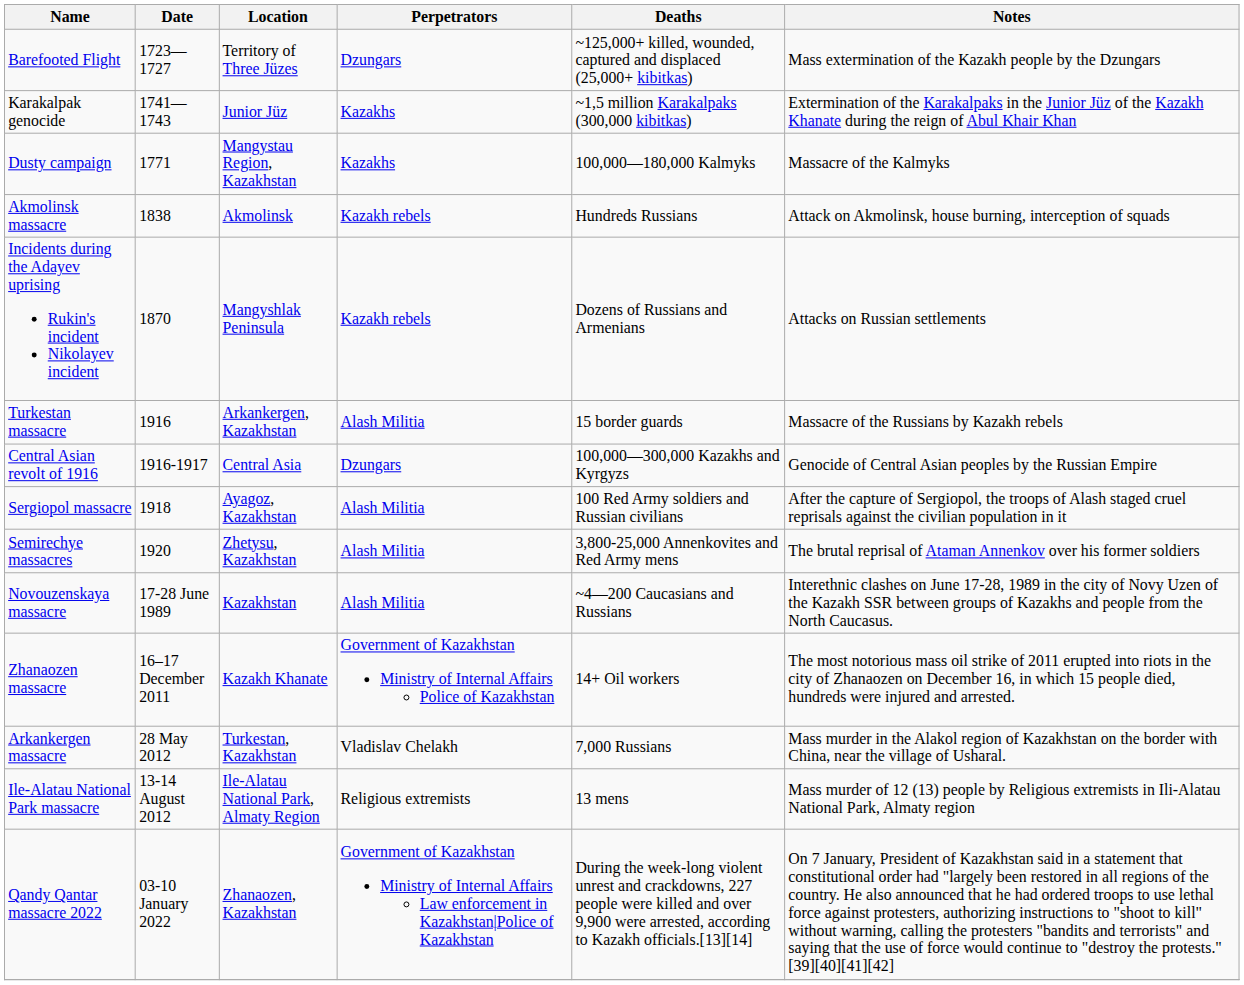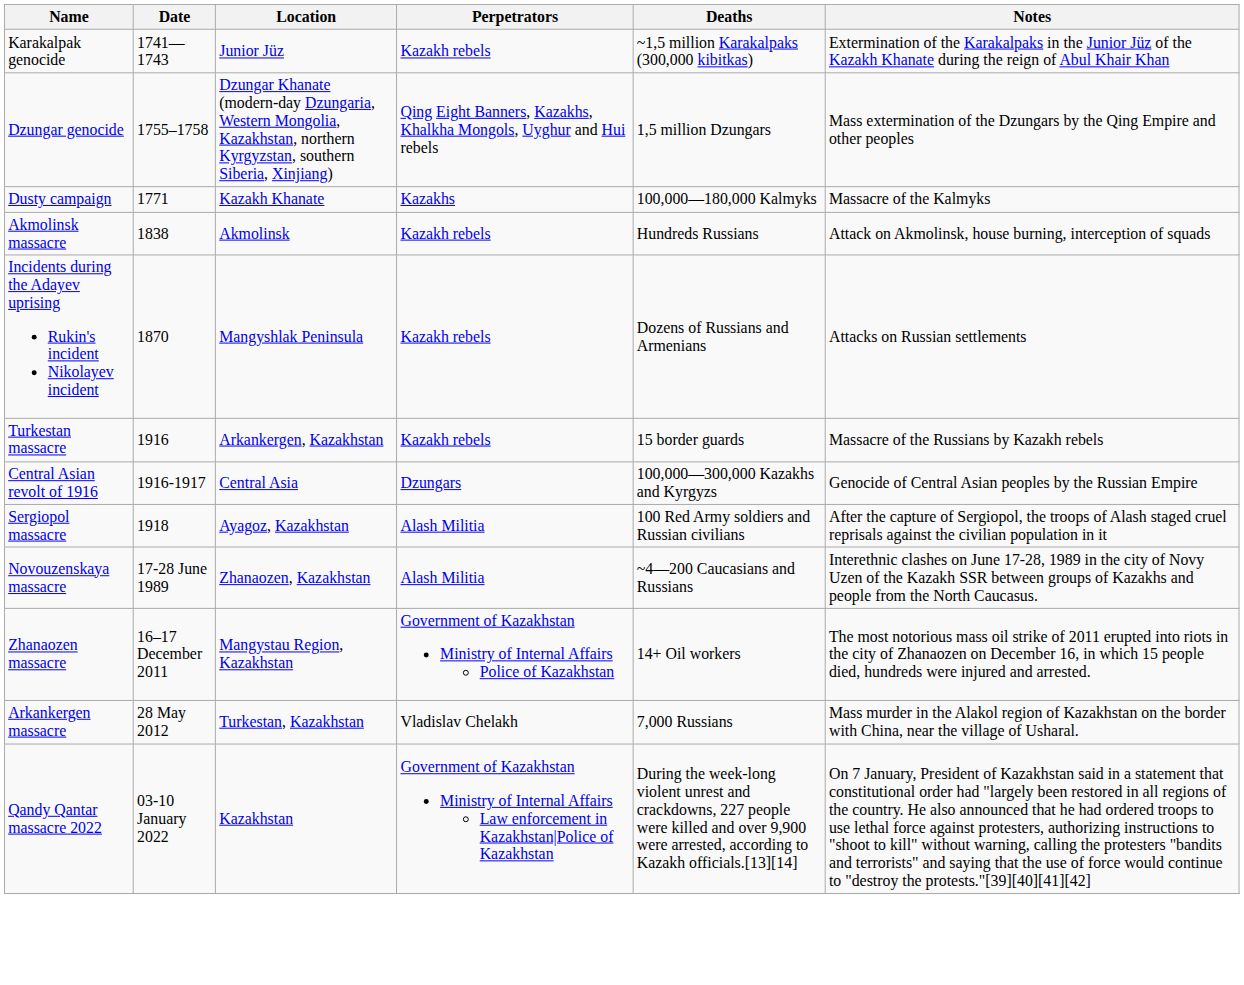 <table class="sortable wikitable">
 <tr>
 <th scope="col">Name</th>
 <th scope="col">Date</th>
 <th scope="col">Location</th>
 <th scope="col">Perpetrators</th>
 <th scope="col">Deaths</th>
 <th scope="col">Notes</th>
 </tr>
 <tr>
-<td scope="row"><a href='#'>Barefooted Flight</a></td>
-<td>1723—1727</td>
-<td>Territory of <a href='#'>Three Jüzes</a></td>
-<td><a href='#'>Dzungars</a></td>
-<td>~125,000+ killed, wounded, captured and displaced (25,000+ <a href='#'>kibitkas</a>)</td>
-<td>Mass extermination of the Kazakh people by the Dzungars</td>
-</tr>
-<tr>
 <td scope="row">Karakalpak genocide</td>
 <td>1741—1743</td>
 <td><a href='#'>Junior Jüz</a></td>
-<td><a href='#'>Kazakhs</a></td>
+<td><a href='#'>Kazakh rebels</a></td>
 <td>~1,5 million <a href='#'>Karakalpaks</a> (300,000 <a href='#'>kibitkas</a>)</td>
 <td>Extermination of the <a href='#'>Karakalpaks</a> in the <a href='#'>Junior Jüz</a> of the <a href='#'>Kazakh Khanate</a> during the reign of <a href='#'>Abul Khair Khan</a></td>
 </tr>
 <tr>
+<td scope="row"><a href='#'>Dzungar genocide</a></td>
+<td>1755–1758</td>
+<td><a href='#'>Dzungar Khanate</a> (modern-day <a href='#'>Dzungaria</a>, <a href='#'>Western Mongolia</a>, <a href='#'>Kazakhstan</a>, northern <a href='#'>Kyrgyzstan</a>, southern <a href='#'>Siberia</a>, <a href='#'>Xinjiang</a>)</td>
+<td><a href='#'>Qing</a> <a href='#'>Eight Banners</a>, <a href='#'>Kazakhs</a>, <a href='#'>Khalkha Mongols</a>, <a href='#'>Uyghur</a> and <a href='#'>Hui</a> rebels</td>
+<td>1,5 million Dzungars</td>
+<td>Mass extermination of the Dzungars by the Qing Empire and other peoples</td>
+</tr>
+<tr>
 <td scope="row"><a href='#'>Dusty campaign</a></td>
 <td>1771</td>
-<td> <a href='#'>Mangystau Region</a>, <a href='#'>Kazakhstan</a></td>
+<td><a href='#'>Kazakh Khanate</a></td>
 <td><a href='#'>Kazakhs</a></td>
 <td>100,000—180,000 Kalmyks</td>
 <td>Massacre of the Kalmyks</td>
 </tr>
 <tr>
 <td scope="row"><a href='#'>Akmolinsk massacre</a></td>
 <td>1838</td>
 <td><a href='#'>Akmolinsk</a></td>
 <td><a href='#'>Kazakh rebels</a></td>
 <td>Hundreds Russians</td>
 <td>Attack on Akmolinsk, house burning, interception of squads</td>
 </tr>
 <tr>
 <td scope="row"><a href='#'>Incidents during the Adayev uprising</a><br><ul><li><a href='#'>Rukin's incident</a></li><li><a href='#'>Nikolayev incident</a></li></ul></td>
 <td>1870</td>
 <td><a href='#'>Mangyshlak Peninsula</a></td>
 <td><a href='#'>Kazakh rebels</a></td>
 <td>Dozens of Russians and Armenians</td>
 <td>Attacks on Russian settlements</td>
 </tr>
 <tr>
 <td scope="row"><a href='#'>Turkestan massacre</a></td>
 <td>1916</td>
 <td> <a href='#'>Arkankergen</a>, <a href='#'>Kazakhstan</a></td>
-<td> <a href='#'>Alash Militia</a></td>
+<td> <a href='#'>Kazakh rebels</a></td>
 <td>15 border guards</td>
 <td>Massacre of the Russians by Kazakh rebels</td>
 </tr>
 <tr>
 <td scope="row"><a href='#'>Central Asian revolt of 1916</a></td>
 <td>1916-1917</td>
 <td><a href='#'>Central Asia</a></td>
 <td><a href='#'>Dzungars</a></td>
 <td>100,000—300,000 Kazakhs and Kyrgyzs</td>
 <td>Genocide of Central Asian peoples by the Russian Empire</td>
 </tr>
 <tr>
 <td scope="row"><a href='#'>Sergiopol massacre</a></td>
 <td>1918</td>
 <td><a href='#'>Ayagoz</a>, <a href='#'>Kazakhstan</a></td>
 <td> <a href='#'>Alash Militia</a></td>
 <td>100 Red Army soldiers and Russian civilians</td>
 <td>After the capture of Sergiopol, the troops of Alash staged cruel reprisals against the civilian population in it</td>
 </tr>
 <tr>
-<td scope="row"><a href='#'>Semirechye massacres</a></td>
-<td>1920</td>
-<td><a href='#'>Zhetysu</a>, <a href='#'>Kazakhstan</a></td>
-<td> <a href='#'>Alash Militia</a></td>
-<td>3,800-25,000 Annenkovites and Red Army mens</td>
-<td>The brutal reprisal of <a href='#'>Ataman Annenkov</a> over his former soldiers</td>
-</tr>
-<tr>
 <td scope="row"><a href='#'>Novouzenskaya massacre</a></td>
 <td>17-28 June 1989</td>
-<td> <a href='#'>Kazakhstan</a></td>
+<td> <a href='#'>Zhanaozen</a>, <a href='#'>Kazakhstan</a></td>
 <td> <a href='#'>Alash Militia</a></td>
 <td>~4—200 Caucasians and Russians</td>
 <td>Interethnic clashes on June 17-28, 1989 in the city of Novy Uzen of the Kazakh SSR between groups of Kazakhs and people from the North Caucasus.</td>
 </tr>
 <tr>
 <td scope="row"><a href='#'>Zhanaozen massacre</a></td>
 <td>16–17 December 2011</td>
-<td><a href='#'>Kazakh Khanate</a></td>
+<td> <a href='#'>Mangystau Region</a>, <a href='#'>Kazakhstan</a></td>
 <td> <a href='#'>Government of Kazakhstan</a><br><ul><li> <a href='#'>Ministry of Internal Affairs</a><ul><li><a href='#'>Police of Kazakhstan</a></li></ul></li></ul></td>
 <td>14+ Oil workers</td>
 <td>The most notorious mass oil strike of 2011 erupted into riots in the city of Zhanaozen on December 16, in which 15 people died, hundreds were injured and arrested.</td>
 </tr>
 <tr>
 <td scope="row"><a href='#'>Arkankergen massacre</a></td>
 <td>28 May 2012</td>
 <td><a href='#'>Turkestan</a>, <a href='#'>Kazakhstan</a></td>
 <td>Vladislav Chelakh</td>
 <td>7,000 Russians</td>
 <td>Mass murder in the Alakol region of Kazakhstan on the border with China, near the village of Usharal.</td>
 </tr>
 <tr>
-<td scope="row"><a href='#'>Ile-Alatau National Park massacre</a></td>
-<td>13-14 August 2012</td>
-<td> <a href='#'>Ile-Alatau National Park</a>, <a href='#'>Almaty Region</a></td>
-<td>Religious extremists</td>
-<td>13 mens</td>
-<td>Mass murder of 12 (13) people by Religious extremists in Ili-Alatau National Park, Almaty region</td>
-</tr>
-<tr>
 <td scope="row"><a href='#'>Qandy Qantar massacre 2022</a></td>
 <td>03-10 January 2022</td>
-<td> <a href='#'>Zhanaozen</a>, <a href='#'>Kazakhstan</a></td>
+<td> <a href='#'>Kazakhstan</a></td>
 <td> <a href='#'>Government of Kazakhstan</a><br><ul><li> <a href='#'>Ministry of Internal Affairs</a><ul><li><a href='#'>Law enforcement in Kazakhstan|Police of Kazakhstan</a></li></ul></li></ul></td>
 <td>During the week-long violent unrest and crackdowns, 227 people were killed and over 9,900 were arrested, according to Kazakh officials.[13][14]</td>
 <td><br>On 7 January, President of Kazakhstan said in a statement that constitutional order had "largely been restored in all regions of the country. He also announced that he had ordered troops to use lethal force against protesters, authorizing instructions to "shoot to kill" without warning, calling the protesters "bandits and terrorists" and saying that the use of force would continue to "destroy the protests."[39][40][41][42]</td>
 </tr>
 <tr>
 </tr>
 </table>
